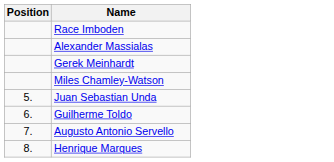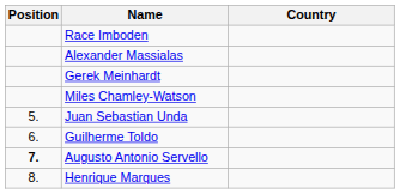 <table class="wikitable">
 <tr>
 <th width="20">Position</th>
 <th width="200">Name</th>
+<th width="200">Country</th>
 </tr>
 <tr>
 <td align="center"></td>
 <td><a href='#'>Race Imboden</a></td>
+<td></td>
 </tr>
 <tr>
 <td align="center"></td>
 <td><a href='#'>Alexander Massialas</a></td>
+<td></td>
 </tr>
 <tr>
 <td align="center"></td>
 <td><a href='#'>Gerek Meinhardt</a></td>
+<td></td>
 </tr>
 <tr>
 <td align="center"></td>
 <td><a href='#'>Miles Chamley-Watson</a></td>
+<td></td>
 </tr>
 <tr>
 <td align="center">5.</td>
 <td><a href='#'>Juan Sebastian Unda</a></td>
+<td></td>
 </tr>
 <tr>
 <td align="center">6.</td>
 <td><a href='#'>Guilherme Toldo</a></td>
+<td></td>
 </tr>
 <tr>
-<td align="center">7.</td>
+<td align="center"><strong>7.</strong></td>
 <td><a href='#'>Augusto Antonio Servello</a></td>
+<td></td>
 </tr>
 <tr>
 <td align="center">8.</td>
 <td><a href='#'>Henrique Marques</a></td>
+<td></td>
 </tr>
 </table>
